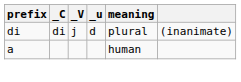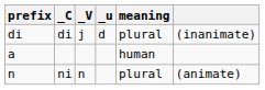 <table class="wikitable">
 <tr>
 <th>prefix</th>
 <th>_C</th>
 <th>_V</th>
 <th>_u</th>
 <th>meaning</th>
 <th></th>
 </tr>
 <tr>
 <td>di</td>
 <td>di</td>
 <td>j</td>
 <td>d</td>
 <td>plural</td>
 <td>(inanimate)</td>
 </tr>
 <tr>
 <td>a</td>
 <td></td>
 <td></td>
 <td></td>
 <td>human</td>
 <td></td>
 </tr>
+<tr>
+<td>n</td>
+<td>ni</td>
+<td>n</td>
+<td></td>
+<td>plural</td>
+<td>(animate)</td>
+</tr>
 </table>
